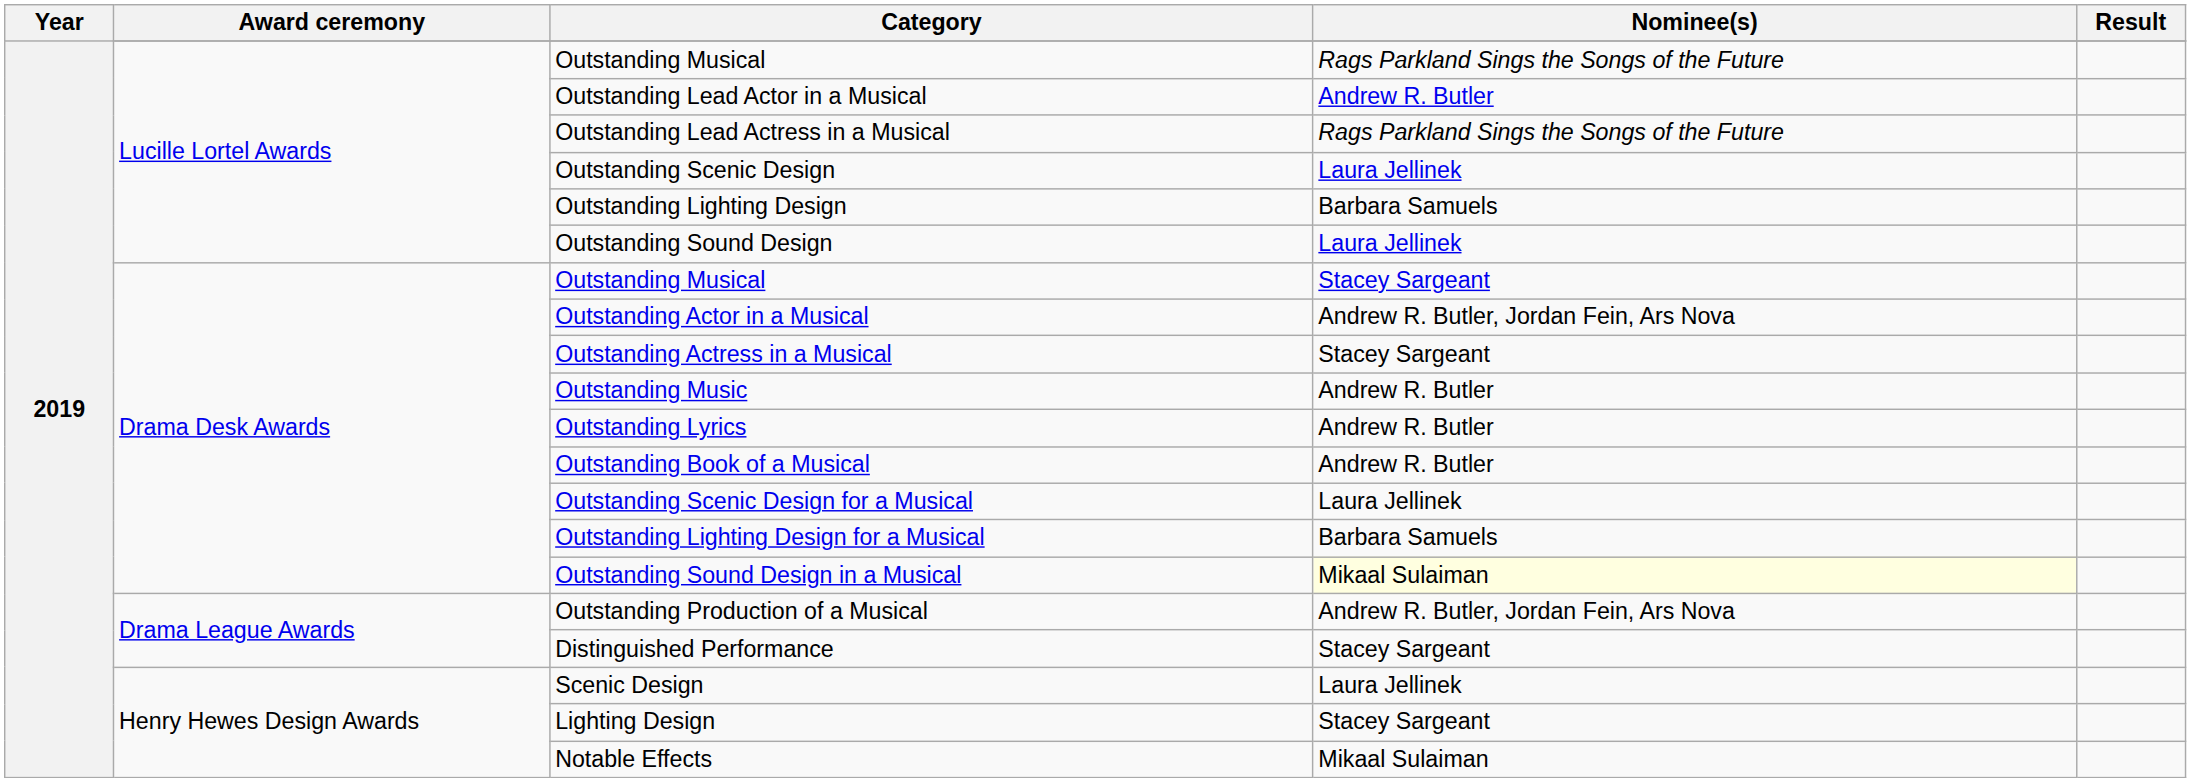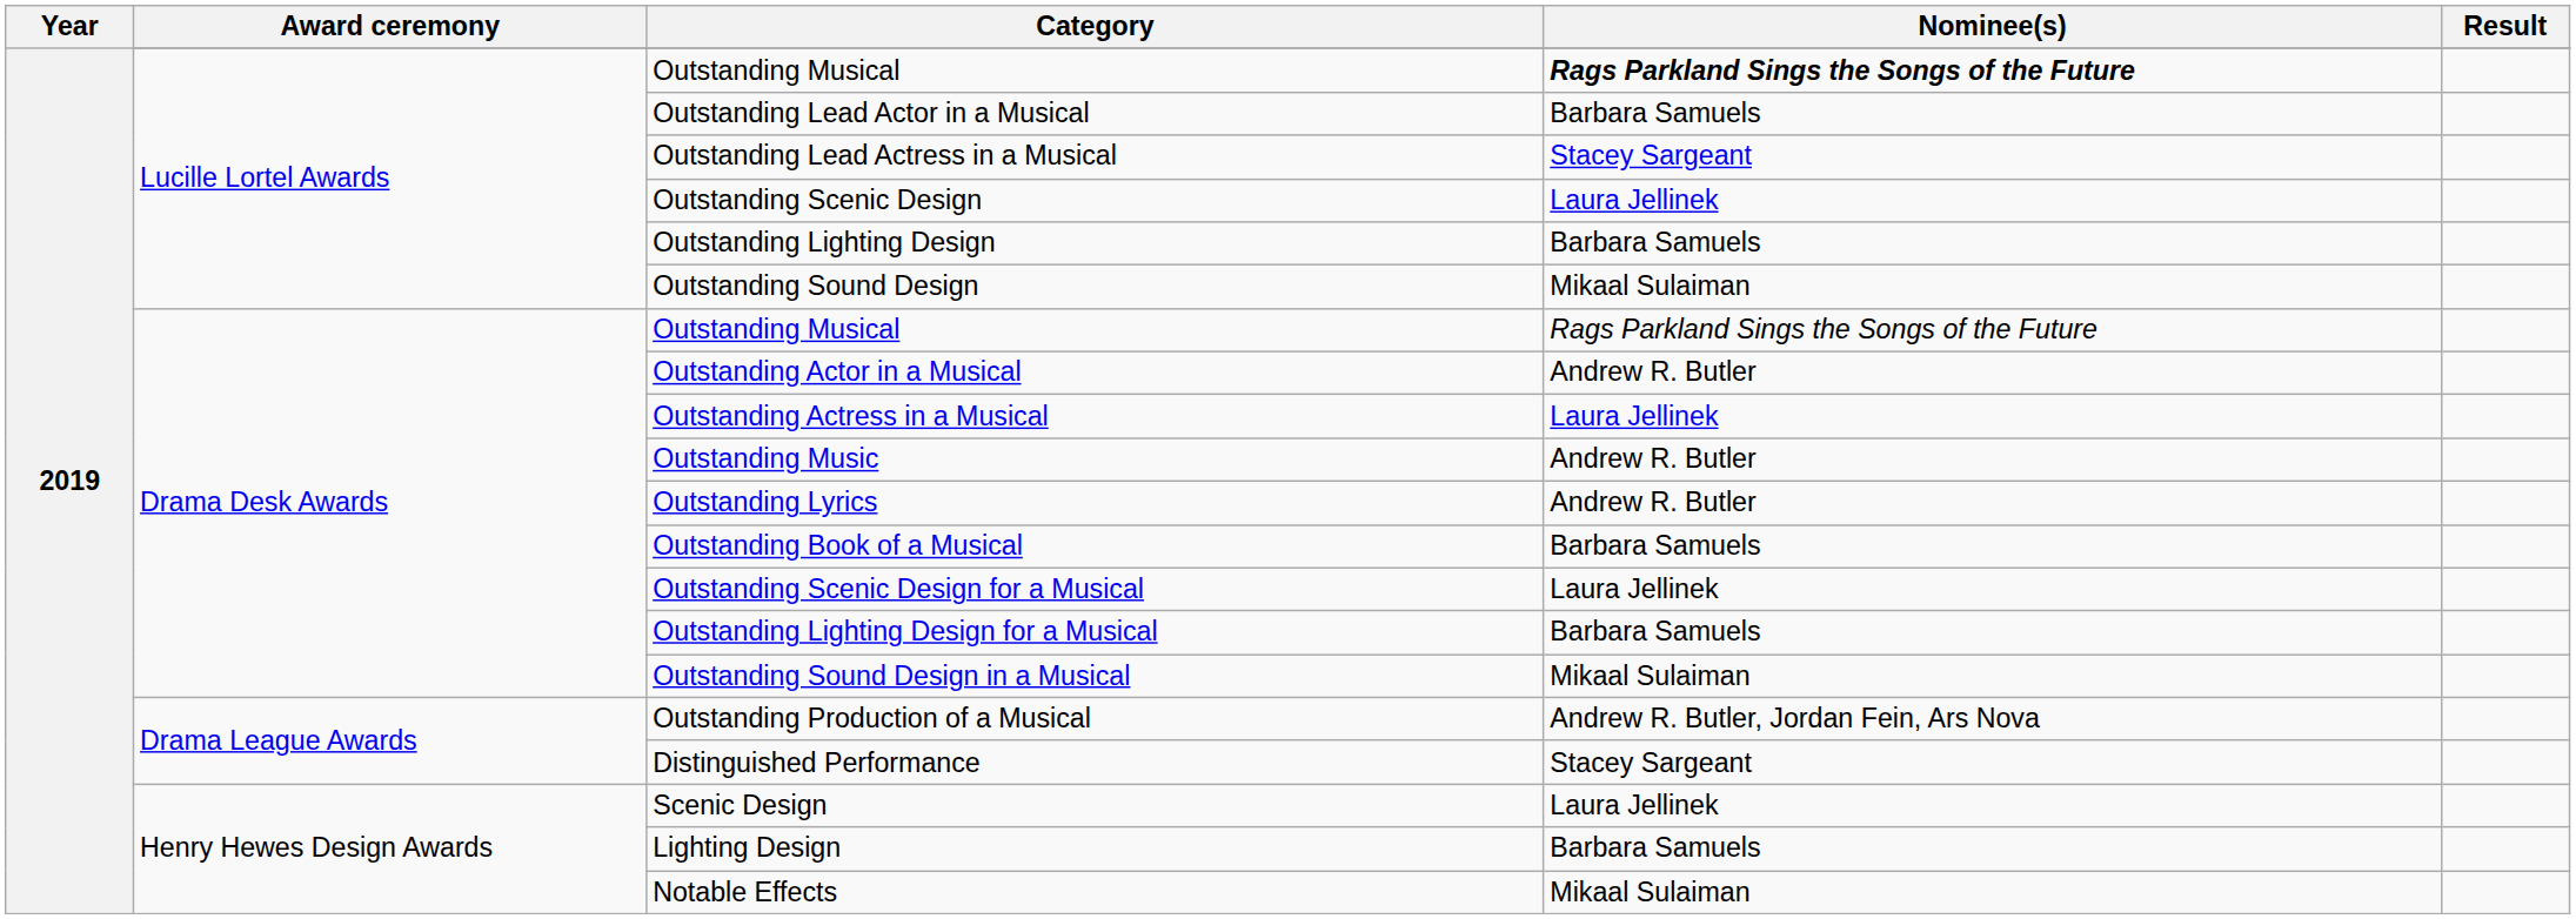 <table class="wikitable" width="95%" summary="A list of two awards, the Lucille Lortel Awards and the Drama Desk Awards with five nominations and one win in the former and nine nominations and no wins in the latter.">
 <tr>
 <th scope="col" width="5%">Year</th>
 <th scope="col" width="20%">Award ceremony</th>
 <th scope="col" width="35%">Category</th>
 <th scope="col" width="35%">Nominee(s)</th>
 <th scope="col" width="10%">Result</th>
 </tr>
 <tr>
 <th scope="row"  rowspan="21" align="center">2019</th>
 </tr>
 <tr>
 <td rowspan="6"><a href='#'>Lucille Lortel Awards</a></td>
 <td>Outstanding Musical</td>
-<td><em>Rags Parkland Sings the Songs of the Future</em></td>
+<td><strong><em>Rags Parkland Sings the Songs of the Future</em></strong></td>
 <td></td>
 </tr>
 <tr>
 <td>Outstanding Lead Actor in a Musical</td>
-<td><a href='#'>Andrew R. Butler</a></td>
+<td>Barbara Samuels</td>
 <td></td>
 </tr>
 <tr>
 <td>Outstanding Lead Actress in a Musical</td>
-<td><em>Rags Parkland Sings the Songs of the Future</em></td>
+<td><a href='#'>Stacey Sargeant</a></td>
 <td></td>
 </tr>
 <tr>
 <td>Outstanding Scenic Design</td>
 <td><a href='#'>Laura Jellinek</a></td>
 <td></td>
 </tr>
 <tr>
 <td>Outstanding Lighting Design</td>
 <td>Barbara Samuels</td>
 <td></td>
 </tr>
 <tr>
 <td>Outstanding Sound Design</td>
-<td><a href='#'>Laura Jellinek</a></td>
+<td>Mikaal Sulaiman</td>
 <td></td>
 </tr>
 <tr>
 <td rowspan="9"><a href='#'>Drama Desk Awards</a></td>
 <td><a href='#'>Outstanding Musical</a></td>
-<td><a href='#'>Stacey Sargeant</a></td>
+<td><em>Rags Parkland Sings the Songs of the Future</em></td>
 <td></td>
 </tr>
 <tr>
 <td><a href='#'>Outstanding Actor in a Musical</a></td>
-<td>Andrew R. Butler, Jordan Fein, Ars Nova</td>
+<td>Andrew R. Butler</td>
 <td></td>
 </tr>
 <tr>
 <td><a href='#'>Outstanding Actress in a Musical</a></td>
-<td>Stacey Sargeant</td>
+<td><a href='#'>Laura Jellinek</a></td>
 <td></td>
 </tr>
 <tr>
 <td><a href='#'>Outstanding Music</a></td>
 <td>Andrew R. Butler</td>
 <td></td>
 </tr>
 <tr>
 <td><a href='#'>Outstanding Lyrics</a></td>
 <td>Andrew R. Butler</td>
 <td></td>
 </tr>
 <tr>
 <td><a href='#'>Outstanding Book of a Musical</a></td>
-<td>Andrew R. Butler</td>
+<td>Barbara Samuels</td>
 <td></td>
 </tr>
 <tr>
 <td><a href='#'>Outstanding Scenic Design for a Musical</a></td>
 <td>Laura Jellinek</td>
 <td></td>
 </tr>
 <tr>
 <td><a href='#'>Outstanding Lighting Design for a Musical</a></td>
 <td>Barbara Samuels</td>
 <td></td>
 </tr>
 <tr>
 <td><a href='#'>Outstanding Sound Design in a Musical</a></td>
-<td style="background: lightyellow;">Mikaal Sulaiman</td>
+<td>Mikaal Sulaiman</td>
 <td></td>
 </tr>
 <tr>
 <td rowspan="2"><a href='#'>Drama League Awards</a></td>
 <td>Outstanding Production of a Musical</td>
 <td>Andrew R. Butler, Jordan Fein, Ars Nova</td>
 <td></td>
 </tr>
 <tr>
 <td>Distinguished Performance</td>
 <td>Stacey Sargeant</td>
 <td></td>
 </tr>
 <tr>
 <td rowspan="3">Henry Hewes Design Awards</td>
 <td>Scenic Design</td>
 <td>Laura Jellinek</td>
 <td></td>
 </tr>
 <tr>
 <td>Lighting Design</td>
-<td>Stacey Sargeant</td>
+<td>Barbara Samuels</td>
 <td></td>
 </tr>
 <tr>
 <td>Notable Effects</td>
 <td>Mikaal Sulaiman</td>
 <td></td>
 </tr>
 </table>
